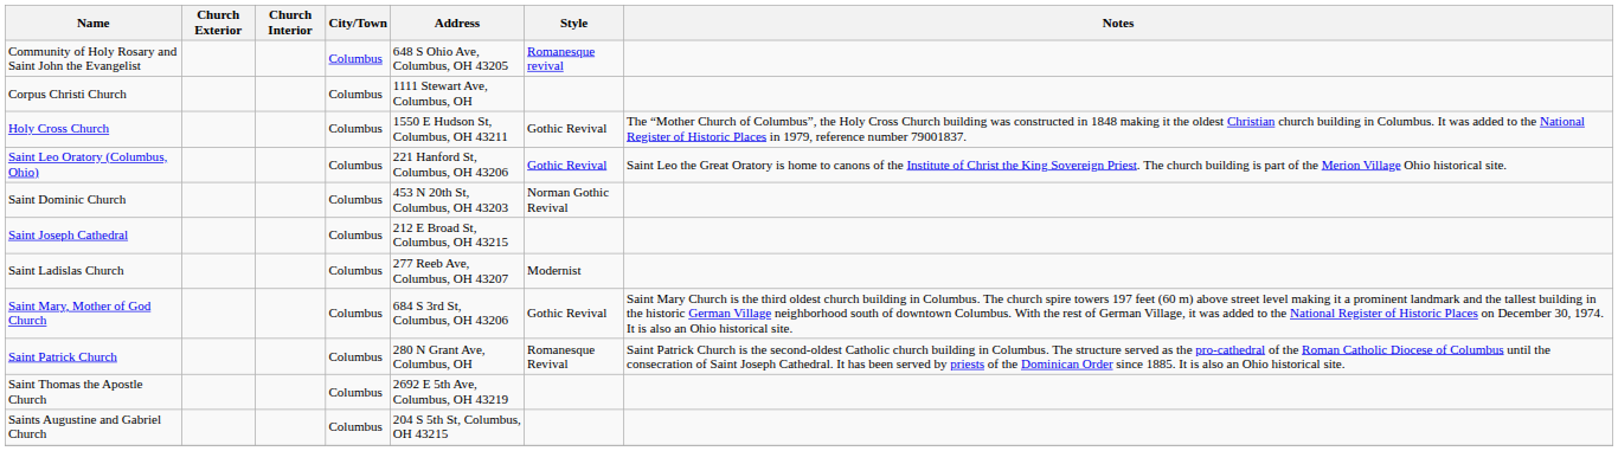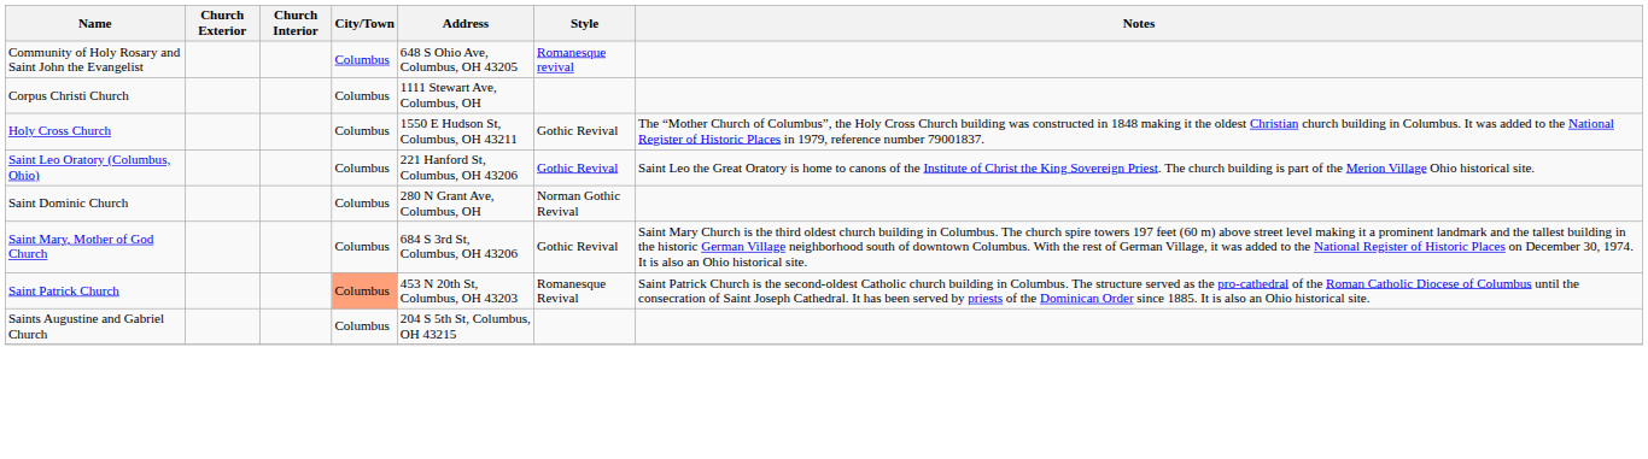 <table class="wikitable sortable">
 <tr>
 <th style="background:light gray; color:black">Name</th>
 <th class="unsortable" style="background:light gray; color:black">Church Exterior</th>
 <th class="unsortable" style="background:light gray; color:black">Church Interior</th>
 <th style="background:light gray; color:black">City/Town</th>
 <th class="unsortable" style="background:light gray; color:black">Address</th>
 <th style="background:light gray; color:black">Style</th>
 <th class="unsortable" style="background:light gray; color:black">Notes</th>
 </tr>
 <tr>
 <td>Community of Holy Rosary and Saint John the Evangelist</td>
 <td></td>
 <td></td>
 <td><a href='#'>Columbus</a></td>
 <td>648 S Ohio Ave, Columbus, OH 43205</td>
 <td><a href='#'>Romanesque revival</a></td>
 <td></td>
 </tr>
 <tr>
 <td>Corpus Christi Church</td>
 <td></td>
 <td></td>
 <td>Columbus</td>
 <td>1111 Stewart Ave, Columbus, OH</td>
 <td></td>
 <td></td>
 </tr>
 <tr>
 <td><a href='#'>Holy Cross Church</a></td>
 <td></td>
 <td></td>
 <td>Columbus</td>
 <td>1550 E Hudson St, Columbus, OH 43211</td>
 <td>Gothic Revival</td>
 <td>The “Mother Church of Columbus”, the Holy Cross Church building was constructed in 1848 making it the oldest <a href='#'>Christian</a> church building in Columbus. It was added to the <a href='#'>National Register of Historic Places</a> in 1979, reference number 79001837.</td>
 </tr>
 <tr>
 <td><a href='#'>Saint Leo Oratory (Columbus, Ohio)</a></td>
 <td></td>
 <td></td>
 <td>Columbus</td>
 <td>221 Hanford St, Columbus, OH 43206</td>
 <td><a href='#'>Gothic Revival</a></td>
 <td>Saint Leo the Great Oratory is home to canons of the <a href='#'>Institute of Christ the King Sovereign Priest</a>.  The church building is part of the <a href='#'>Merion Village</a> Ohio historical site.</td>
 </tr>
 <tr>
 <td>Saint Dominic Church</td>
 <td></td>
 <td></td>
 <td>Columbus</td>
-<td>453 N 20th St, Columbus, OH 43203</td>
+<td>280 N Grant Ave, Columbus, OH</td>
 <td>Norman Gothic Revival</td>
-<td></td>
-</tr>
-<tr>
-<td><a href='#'>Saint Joseph Cathedral</a></td>
-<td></td>
-<td></td>
-<td>Columbus</td>
-<td>212 E Broad St, Columbus, OH 43215</td>
-<td></td>
-<td></td>
-</tr>
-<tr>
-<td>Saint Ladislas Church</td>
-<td></td>
-<td></td>
-<td>Columbus</td>
-<td>277 Reeb Ave, Columbus, OH 43207</td>
-<td>Modernist</td>
 <td></td>
 </tr>
 <tr>
 <td><a href='#'>Saint Mary, Mother of God Church</a></td>
 <td></td>
 <td></td>
 <td>Columbus</td>
 <td>684 S 3rd St, Columbus, OH 43206</td>
 <td>Gothic Revival</td>
 <td>Saint Mary Church is the third oldest church building in Columbus. The church spire towers 197 feet (60 m) above street level making it a prominent landmark and the tallest building in the historic <a href='#'>German Village</a> neighborhood south of downtown Columbus.  With the rest of German Village, it was added to the <a href='#'>National Register of Historic Places</a> on December 30, 1974.  It is also an Ohio historical site.</td>
 </tr>
 <tr>
 <td><a href='#'>Saint Patrick Church</a></td>
 <td></td>
 <td></td>
-<td>Columbus</td>
-<td>280 N Grant Ave, Columbus, OH</td>
+<td style="background: lightsalmon;">Columbus</td>
+<td>453 N 20th St, Columbus, OH 43203</td>
 <td>Romanesque Revival</td>
 <td>Saint Patrick Church is the second-oldest Catholic church building in Columbus.  The structure served as the <a href='#'>pro-cathedral</a> of the <a href='#'>Roman Catholic Diocese of Columbus</a> until the consecration of Saint Joseph Cathedral.  It has been served by <a href='#'>priests</a> of the <a href='#'>Dominican Order</a> since 1885. It is also an Ohio historical site.</td>
-</tr>
-<tr>
-<td>Saint Thomas the Apostle Church</td>
-<td></td>
-<td></td>
-<td>Columbus</td>
-<td>2692 E 5th Ave, Columbus, OH 43219</td>
-<td></td>
-<td></td>
 </tr>
 <tr>
 <td>Saints Augustine and Gabriel Church</td>
 <td></td>
 <td></td>
 <td>Columbus</td>
 <td>204 S 5th St, Columbus, OH 43215</td>
 <td></td>
 <td></td>
 </tr>
 <tr>
 </tr>
 </table>
